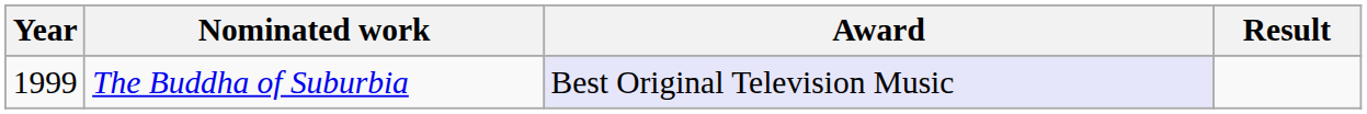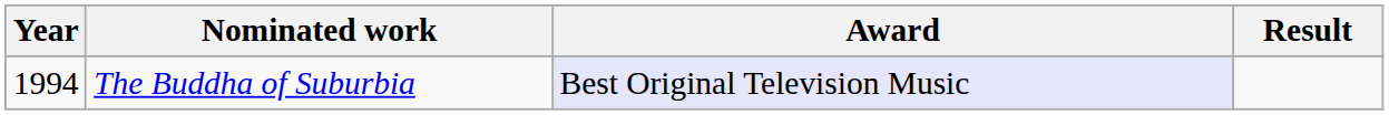 <table class="wikitable">
 <tr>
 <th>Year</th>
 <th style="width:220px;">Nominated work</th>
 <th style="width:325px;">Award</th>
 <th width="65">Result</th>
 </tr>
 <tr>
-<td>1999</td>
+<td>1994</td>
 <td><em><a href='#'>The Buddha of Suburbia</a></em></td>
 <td style="background: lavender;">Best Original Television Music</td>
 <td></td>
 </tr>
 </table>
